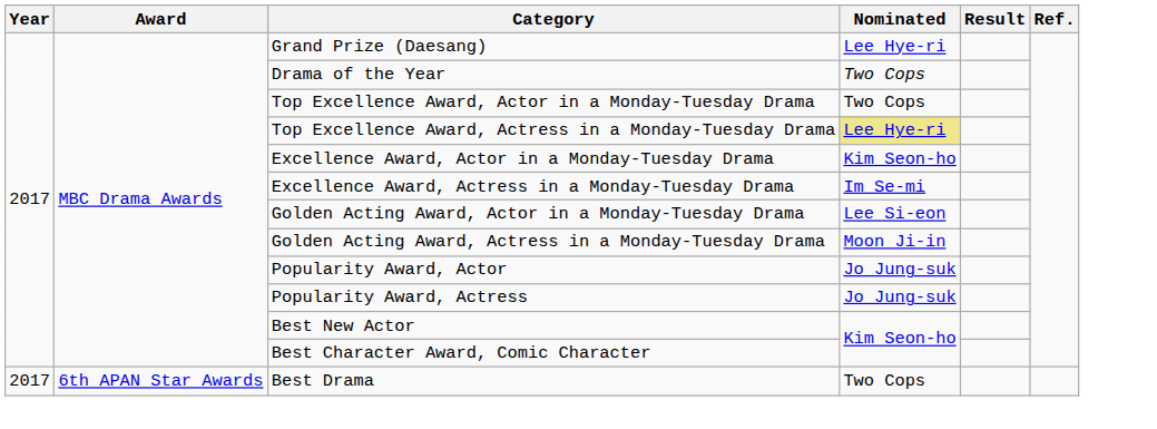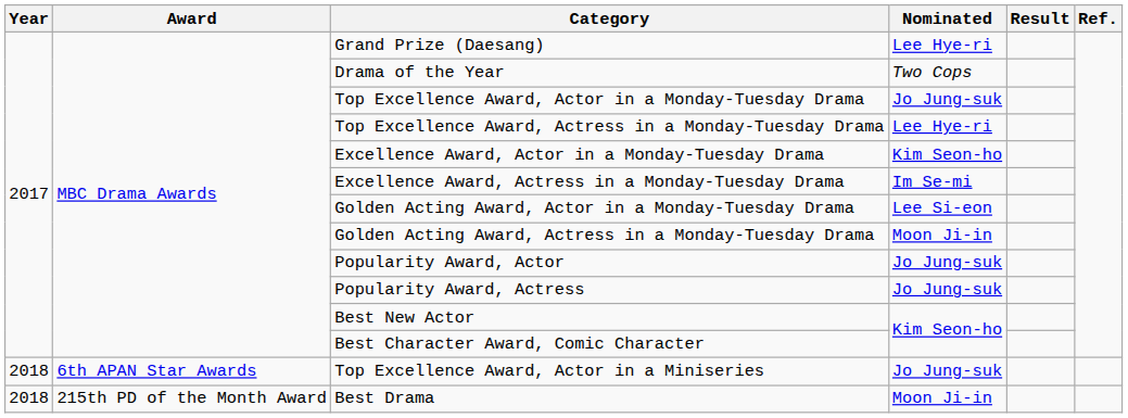 <table class="wikitable">
 <tr>
 <th>Year</th>
 <th>Award</th>
 <th>Category</th>
 <th>Nominated</th>
 <th>Result</th>
 <th>Ref.</th>
 </tr>
 <tr>
 <td rowspan=12>2017</td>
 <td rowspan=12><a href='#'>MBC Drama Awards</a></td>
 <td>Grand Prize (Daesang)</td>
 <td><a href='#'>Lee Hye-ri</a></td>
 <td></td>
 <td rowspan=12></td>
 </tr>
 <tr>
 <td>Drama of the Year</td>
 <td><em>Two Cops</em></td>
 <td></td>
 </tr>
 <tr>
 <td>Top Excellence Award, Actor in a Monday-Tuesday Drama</td>
-<td>Two Cops</td>
+<td><a href='#'>Jo Jung-suk</a></td>
 <td></td>
 </tr>
 <tr>
 <td>Top Excellence Award, Actress in a Monday-Tuesday Drama</td>
-<td style="background: khaki;"><a href='#'>Lee Hye-ri</a></td>
+<td><a href='#'>Lee Hye-ri</a></td>
 <td></td>
 </tr>
 <tr>
 <td>Excellence Award, Actor in a Monday-Tuesday Drama</td>
 <td><a href='#'>Kim Seon-ho</a></td>
 <td></td>
 </tr>
 <tr>
 <td>Excellence Award, Actress in a Monday-Tuesday Drama</td>
 <td><a href='#'>Im Se-mi</a></td>
 <td></td>
 </tr>
 <tr>
 <td>Golden Acting Award, Actor in a Monday-Tuesday Drama</td>
 <td><a href='#'>Lee Si-eon</a></td>
 <td></td>
 </tr>
 <tr>
 <td>Golden Acting Award, Actress in a Monday-Tuesday Drama</td>
 <td><a href='#'>Moon Ji-in</a></td>
 <td></td>
 </tr>
 <tr>
 <td>Popularity Award, Actor</td>
 <td><a href='#'>Jo Jung-suk</a></td>
 <td></td>
 </tr>
 <tr>
 <td>Popularity Award, Actress</td>
 <td><a href='#'>Jo Jung-suk</a></td>
 <td></td>
 </tr>
 <tr>
 <td>Best New Actor</td>
 <td rowspan=2><a href='#'>Kim Seon-ho</a></td>
 <td></td>
 </tr>
 <tr>
 <td>Best Character Award, Comic Character</td>
 <td></td>
 </tr>
 <tr>
-<td>2017</td>
+<td>2018</td>
 <td><a href='#'>6th APAN Star Awards</a></td>
+<td>Top Excellence Award, Actor in a Miniseries</td>
+<td><a href='#'>Jo Jung-suk</a></td>
+<td></td>
+<td></td>
+</tr>
+<tr>
+<td>2018</td>
+<td>215th PD of the Month Award</td>
 <td>Best Drama</td>
-<td>Two Cops</td>
+<td><a href='#'>Moon Ji-in</a></td>
 <td></td>
 <td></td>
 </tr>
 </table>
